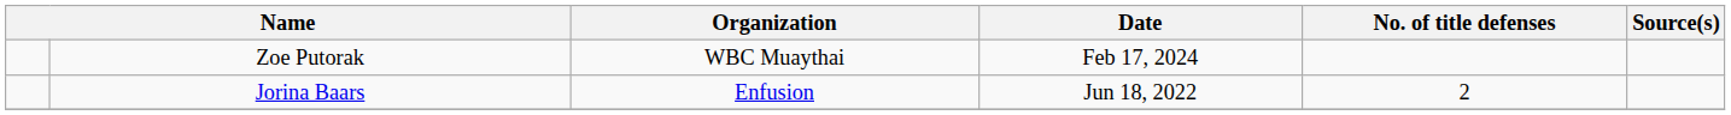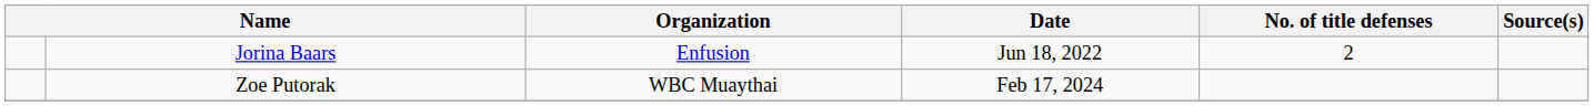 <table class="wikitable" style="width:99%; text-align:center;">
 <tr>
 <th colspan="2" style="width:35%;">Name</th>
 <th style="width:25%;">Organization</th>
 <th width=20%>Date</th>
 <th width=20%>No. of title defenses</th>
 <th>Source(s)</th>
 </tr>
 <tr>
 <td><br></td>
+<td><a href='#'>Jorina Baars</a></td>
+<td><a href='#'>Enfusion</a></td>
+<td>Jun 18, 2022</td>
+<td>2</td>
+<td></td>
+</tr>
+<tr>
+<td><br></td>
 <td>Zoe Putorak <br></td>
 <td>WBC Muaythai</td>
 <td>Feb 17, 2024</td>
 <td></td>
 <td></td>
 </tr>
 <tr>
-<td><br></td>
-<td><a href='#'>Jorina Baars</a></td>
-<td><a href='#'>Enfusion</a></td>
-<td>Jun 18, 2022</td>
-<td>2</td>
-<td></td>
-</tr>
-<tr>
 </tr>
 </table>
